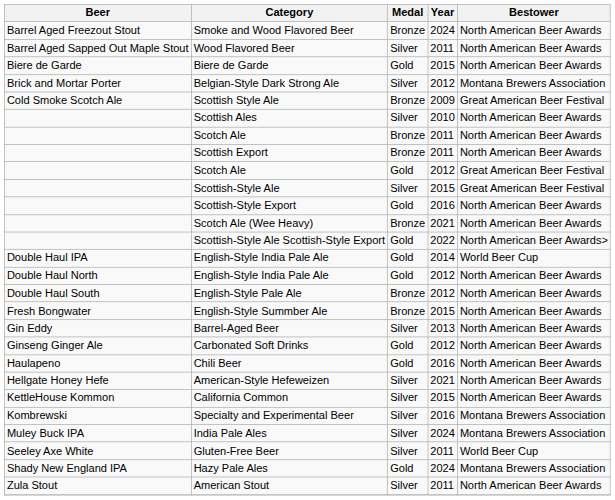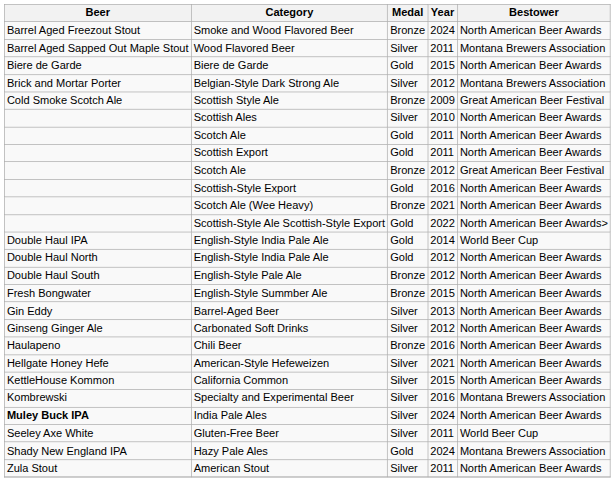 <table class="wikitable">
 <tr>
 <th>Beer</th>
 <th>Category</th>
 <th>Medal</th>
 <th>Year</th>
 <th>Bestower</th>
 </tr>
 <tr>
 <td>Barrel Aged Freezout Stout</td>
 <td>Smoke and Wood Flavored Beer</td>
 <td>Bronze</td>
 <td>2024</td>
 <td>North American Beer Awards</td>
 </tr>
 <tr>
 <td>Barrel Aged Sapped Out Maple Stout</td>
 <td>Wood Flavored Beer</td>
 <td>Silver</td>
 <td>2011</td>
-<td>North American Beer Awards</td>
+<td>Montana Brewers Association</td>
 </tr>
 <tr>
 <td>Biere de Garde</td>
 <td>Biere de Garde</td>
 <td>Gold</td>
 <td>2015</td>
 <td>North American Beer Awards</td>
 </tr>
 <tr>
 <td>Brick and Mortar Porter</td>
 <td>Belgian-Style Dark Strong Ale</td>
 <td>Silver</td>
 <td>2012</td>
 <td>Montana Brewers Association</td>
 </tr>
 <tr>
 <td>Cold Smoke Scotch Ale</td>
 <td>Scottish Style Ale</td>
 <td>Bronze</td>
 <td>2009</td>
 <td>Great American Beer Festival</td>
 </tr>
 <tr>
 <td></td>
 <td>Scottish Ales</td>
 <td>Silver</td>
 <td>2010</td>
 <td>North American Beer Awards</td>
 </tr>
 <tr>
 <td></td>
 <td>Scotch Ale</td>
-<td>Bronze</td>
+<td>Gold</td>
 <td>2011</td>
 <td>North American Beer Awards</td>
 </tr>
 <tr>
 <td></td>
 <td>Scottish Export</td>
-<td>Bronze</td>
+<td>Gold</td>
 <td>2011</td>
 <td>North American Beer Awards</td>
 </tr>
 <tr>
 <td></td>
 <td>Scotch Ale</td>
-<td>Gold</td>
+<td>Bronze</td>
 <td>2012</td>
-<td>Great American Beer Festival</td>
-</tr>
-<tr>
-<td></td>
-<td>Scottish-Style Ale</td>
-<td>Silver</td>
-<td>2015</td>
 <td>Great American Beer Festival</td>
 </tr>
 <tr>
 <td></td>
 <td>Scottish-Style Export</td>
 <td>Gold</td>
 <td>2016</td>
 <td>North American Beer Awards</td>
 </tr>
 <tr>
 <td></td>
 <td>Scotch Ale (Wee Heavy)</td>
 <td>Bronze</td>
 <td>2021</td>
 <td>North American Beer Awards</td>
 </tr>
 <tr>
 <td></td>
 <td>Scottish-Style Ale Scottish-Style Export</td>
 <td>Gold</td>
 <td>2022</td>
 <td>North American Beer Awards></td>
 </tr>
 <tr>
 <td>Double Haul IPA</td>
 <td>English-Style India Pale Ale</td>
 <td>Gold</td>
 <td>2014</td>
 <td>World Beer Cup</td>
 </tr>
 <tr>
 <td>Double Haul North</td>
 <td>English-Style India Pale Ale</td>
 <td>Gold</td>
 <td>2012</td>
 <td>North American Beer Awards</td>
 </tr>
 <tr>
 <td>Double Haul South</td>
 <td>English-Style Pale Ale</td>
 <td>Bronze</td>
 <td>2012</td>
 <td>North American Beer Awards</td>
 </tr>
 <tr>
 <td>Fresh Bongwater</td>
 <td>English-Style Summber Ale</td>
 <td>Bronze</td>
 <td>2015</td>
 <td>North American Beer Awards</td>
 </tr>
 <tr>
 <td>Gin Eddy</td>
 <td>Barrel-Aged Beer</td>
 <td>Silver</td>
 <td>2013</td>
 <td>North American Beer Awards</td>
 </tr>
 <tr>
 <td>Ginseng Ginger Ale</td>
 <td>Carbonated Soft Drinks</td>
-<td>Gold</td>
+<td>Silver</td>
 <td>2012</td>
 <td>North American Beer Awards</td>
 </tr>
 <tr>
 <td>Haulapeno</td>
 <td>Chili Beer</td>
-<td>Gold</td>
+<td>Bronze</td>
 <td>2016</td>
 <td>North American Beer Awards</td>
 </tr>
 <tr>
 <td>Hellgate Honey Hefe</td>
 <td>American-Style Hefeweizen</td>
 <td>Silver</td>
 <td>2021</td>
 <td>North American Beer Awards</td>
 </tr>
 <tr>
 <td>KettleHouse Kommon</td>
 <td>California Common</td>
 <td>Silver</td>
 <td>2015</td>
 <td>North American Beer Awards</td>
 </tr>
 <tr>
 <td>Kombrewski</td>
 <td>Specialty and Experimental Beer</td>
 <td>Silver</td>
 <td>2016</td>
 <td>Montana Brewers Association</td>
 </tr>
 <tr>
-<td>Muley Buck IPA</td>
+<td><strong>Muley Buck IPA</strong></td>
 <td>India Pale Ales</td>
 <td>Silver</td>
 <td>2024</td>
-<td>Montana Brewers Association</td>
+<td>North American Beer Awards</td>
 </tr>
 <tr>
 <td>Seeley Axe White</td>
 <td>Gluten-Free Beer</td>
 <td>Silver</td>
 <td>2011</td>
 <td>World Beer Cup</td>
 </tr>
 <tr>
 <td>Shady New England IPA</td>
 <td>Hazy Pale Ales</td>
 <td>Gold</td>
 <td>2024</td>
 <td>Montana Brewers Association</td>
 </tr>
 <tr>
 <td>Zula Stout</td>
 <td>American Stout</td>
 <td>Silver</td>
 <td>2011</td>
 <td>North American Beer Awards</td>
 </tr>
 <tr>
 </tr>
 </table>
